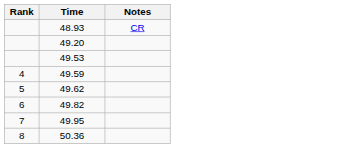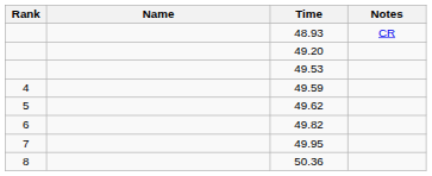 <table class="wikitable sortable" style="text-align:center">
 <tr>
 <th width=50>Rank</th>
+<th width=300>Name</th>
 <th width=100>Time</th>
 <th width=100>Notes</th>
 </tr>
 <tr>
 <td align="center"></td>
+<td align="left"></td>
 <td align="center">48.93</td>
 <td><a href='#'>CR</a></td>
 </tr>
 <tr>
 <td align="center"></td>
+<td align="left"></td>
 <td align="center">49.20</td>
 <td></td>
 </tr>
 <tr>
 <td align="center"></td>
+<td align="left"></td>
 <td align="center">49.53</td>
 <td></td>
 </tr>
 <tr>
 <td align="center">4</td>
+<td align="left"></td>
 <td align="center">49.59</td>
 <td></td>
 </tr>
 <tr>
 <td align="center">5</td>
+<td align="left"></td>
 <td align="center">49.62</td>
 <td></td>
 </tr>
 <tr>
 <td align="center">6</td>
+<td align="left"></td>
 <td align="center">49.82</td>
 <td></td>
 </tr>
 <tr>
 <td align="center">7</td>
+<td align="left"></td>
 <td align="center">49.95</td>
 <td></td>
 </tr>
 <tr>
 <td align="center">8</td>
+<td align="left"></td>
 <td align="center">50.36</td>
 <td></td>
 </tr>
 </table>
